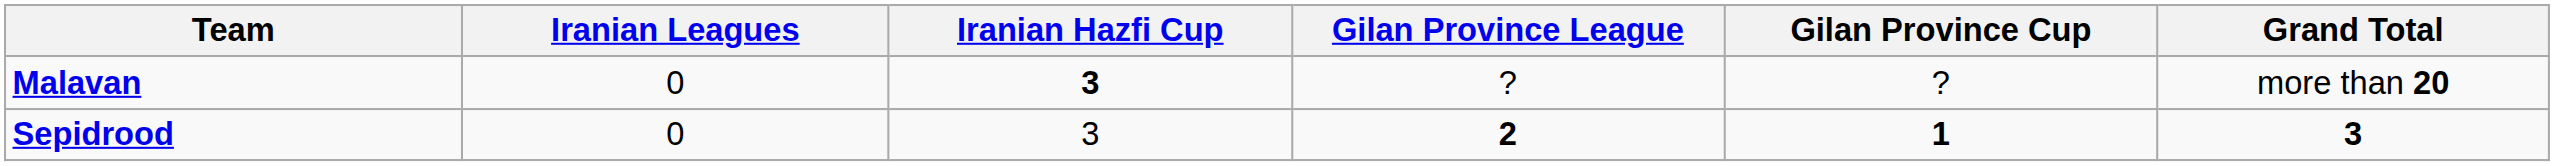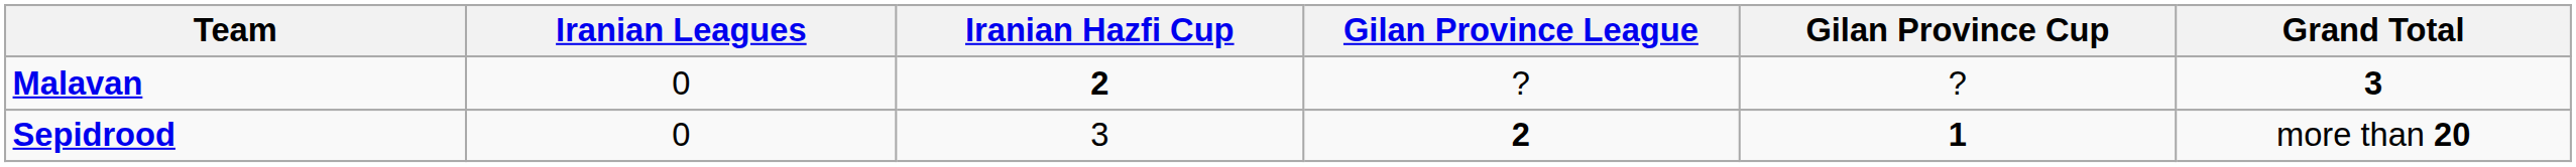 <table class="wikitable sortable">
 <tr>
 <th width=2% class="sortable">Team</th>
 <th width=2% class="sortable"><a href='#'>Iranian Leagues</a></th>
 <th width=2% class="sortable"><a href='#'>Iranian Hazfi Cup</a></th>
 <th width=2% class="sortable"><a href='#'>Gilan Province League</a></th>
 <th width=2% class="sortable">Gilan Province Cup</th>
 <th width=2% class="sortable">Grand Total</th>
 </tr>
 <tr>
 <td><strong><a href='#'>Malavan</a></strong></td>
 <td align=center>0</td>
-<td align="center"><strong>3</strong></td>
+<td align="center"><strong>2</strong></td>
 <td align=center>?</td>
 <td align="center">?</td>
-<td align="center">more than <strong>20</strong></td>
+<td align="center"><strong>3</strong></td>
 </tr>
 <tr>
 <td><strong><a href='#'>Sepidrood</a></strong></td>
 <td align=center>0</td>
 <td align="center">3</td>
 <td align=center><strong>2</strong></td>
 <td align="center"><strong>1</strong></td>
-<td align="center"><strong>3</strong></td>
+<td align="center">more than <strong>20</strong></td>
 </tr>
 </table>
